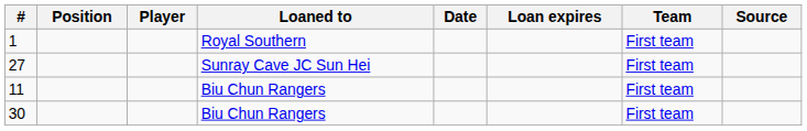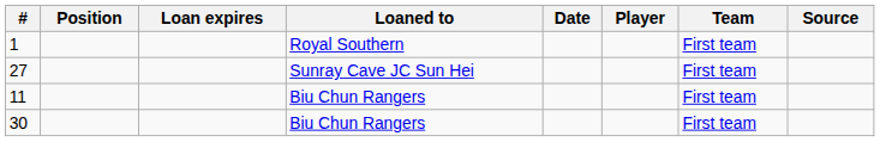 <table class="wikitable sortable" style="width:90%; text-align:center; font-size:95%; text-align:left;">
 <tr>
 <th><strong>#</strong></th>
 <th><strong>Position </strong></th>
-<th><strong>Player </strong></th>
+<th><strong>Loan expires </strong></th>
 <th><strong>Loaned to</strong></th>
 <th><strong>Date</strong></th>
-<th><strong>Loan expires </strong></th>
+<th><strong>Player </strong></th>
 <th><strong>Team</strong></th>
 <th><strong>Source</strong></th>
 </tr>
 <tr>
 <td>1</td>
 <td></td>
 <td></td>
 <td> <a href='#'>Royal Southern</a></td>
 <td></td>
 <td></td>
 <td><a href='#'>First team</a></td>
 <td></td>
 </tr>
 <tr>
 <td>27</td>
 <td></td>
 <td></td>
 <td> <a href='#'>Sunray Cave JC Sun Hei</a></td>
 <td></td>
 <td></td>
 <td><a href='#'>First team</a></td>
 <td></td>
 </tr>
 <tr>
 <td>11</td>
 <td></td>
 <td></td>
 <td> <a href='#'>Biu Chun Rangers</a></td>
 <td></td>
 <td></td>
 <td><a href='#'>First team</a></td>
 <td></td>
 </tr>
 <tr>
 <td>30</td>
 <td></td>
 <td></td>
 <td> <a href='#'>Biu Chun Rangers</a></td>
 <td></td>
 <td></td>
 <td><a href='#'>First team</a></td>
 <td></td>
 </tr>
 </table>
